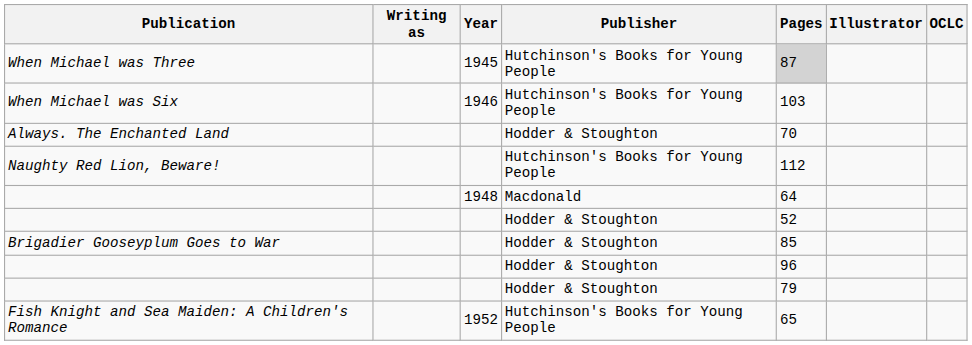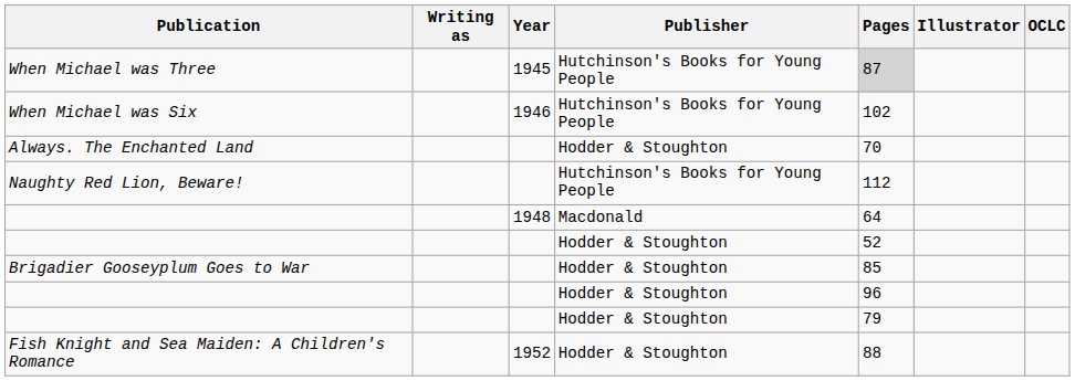 <table class="wikitable plainrowheaders sortable" style="margin-right: 0;">
 <tr>
 <th scope="col">Publication</th>
 <th scope="col">Writing as</th>
 <th scope="col">Year</th>
 <th scope="col">Publisher</th>
 <th scope="col">Pages</th>
 <th scope="col">Illustrator</th>
 <th scope="col" class="unsortable">OCLC</th>
 </tr>
 <tr>
 <td><em>When Michael was Three</em></td>
 <td></td>
 <td>1945</td>
 <td>Hutchinson's Books for Young People</td>
 <td style="background: lightgrey;">87</td>
 <td></td>
 <td></td>
 </tr>
 <tr>
 <td><em>When Michael was Six</em></td>
 <td></td>
 <td>1946</td>
 <td>Hutchinson's Books for Young People</td>
-<td>103</td>
+<td>102</td>
 <td></td>
 <td></td>
 </tr>
 <tr>
 <td><em>Always. The Enchanted Land</em></td>
 <td></td>
 <td></td>
 <td>Hodder & Stoughton</td>
 <td>70</td>
 <td></td>
 <td></td>
 </tr>
 <tr>
 <td><em>Naughty Red Lion, Beware!</em></td>
 <td></td>
 <td></td>
 <td>Hutchinson's Books for Young People</td>
 <td>112</td>
 <td></td>
 <td></td>
 </tr>
 <tr>
 <td><em></em></td>
 <td></td>
 <td>1948</td>
 <td>Macdonald</td>
 <td>64</td>
 <td></td>
 <td></td>
 </tr>
 <tr>
 <td><em></em></td>
 <td></td>
 <td></td>
 <td>Hodder & Stoughton</td>
 <td>52</td>
 <td></td>
 <td></td>
 </tr>
 <tr>
 <td><em>Brigadier Gooseyplum Goes to War</em></td>
 <td></td>
 <td></td>
 <td>Hodder & Stoughton</td>
 <td>85</td>
 <td></td>
 <td></td>
 </tr>
 <tr>
 <td><em></em></td>
 <td></td>
 <td></td>
 <td>Hodder & Stoughton</td>
 <td>96</td>
 <td></td>
 <td></td>
 </tr>
 <tr>
 <td><em></em></td>
 <td></td>
 <td></td>
 <td>Hodder & Stoughton</td>
 <td>79</td>
 <td></td>
 <td></td>
 </tr>
 <tr>
 <td><em>Fish Knight and Sea Maiden: A Children's Romance</em></td>
 <td></td>
 <td>1952</td>
-<td>Hutchinson's Books for Young People</td>
-<td>65</td>
+<td>Hodder & Stoughton</td>
+<td>88</td>
 <td></td>
 <td></td>
 </tr>
 </table>
